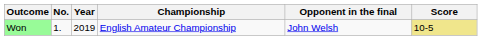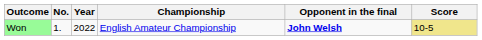 <table class="sortable wikitable">
 <tr>
 <th width="67">Outcome</th>
 <th width="20">No.</th>
 <th width="30">Year</th>
 <th width="300">Championship</th>
 <th width="200">Opponent in the final</th>
 <th width="100">Score</th>
 </tr>
 <tr>
 <td style="background:#98fb98;">Won</td>
 <td>1.</td>
-<td>2019</td>
+<td>2022</td>
 <td><a href='#'>English Amateur Championship</a></td>
-<td> <a href='#'>John Welsh</a></td>
+<td><strong> <a href='#'>John Welsh</a></strong></td>
 <td style="background: khaki;">10-5</td>
 </tr>
 </table>
